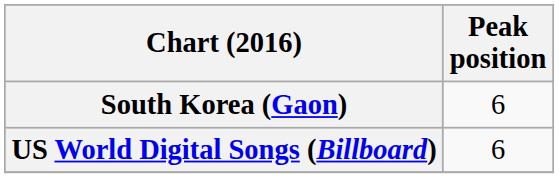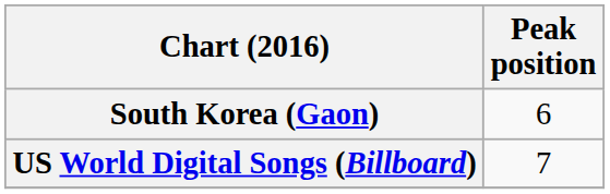 <table class="wikitable plainrowheaders" style="text-align:center;">
 <tr>
 <th scope="col">Chart (2016)</th>
 <th scope="col">Peak<br>position</th>
 </tr>
 <tr>
 <th scope="row">South Korea (<a href='#'>Gaon</a>)</th>
 <td>6</td>
 </tr>
 <tr>
 <th scope="row">US <a href='#'>World Digital Songs</a> (<em><a href='#'>Billboard</a></em>)</th>
-<td>6</td>
+<td>7</td>
 </tr>
 <tr>
 </tr>
 </table>
